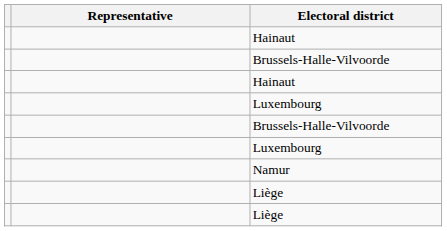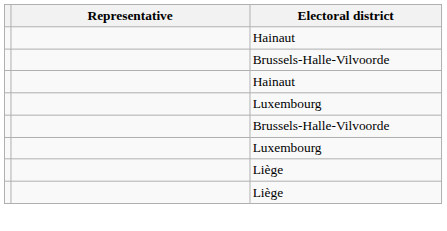 <table class="sortable wikitable" style="text-align:left; font-size:90%">
 <tr>
 <th></th>
 <th width="250">Representative</th>
 <th width="200">Electoral district</th>
 </tr>
 <tr>
 <td></td>
 <td align=left></td>
 <td>Hainaut</td>
 </tr>
 <tr>
 <td></td>
 <td align=left></td>
 <td>Brussels-Halle-Vilvoorde</td>
 </tr>
 <tr>
 <td></td>
 <td align=left></td>
 <td>Hainaut</td>
 </tr>
 <tr>
 <td></td>
 <td align=left></td>
 <td>Luxembourg</td>
 </tr>
 <tr>
 <td></td>
 <td align=left></td>
 <td>Brussels-Halle-Vilvoorde</td>
 </tr>
 <tr>
 <td></td>
 <td align=left></td>
 <td>Luxembourg</td>
 </tr>
 <tr>
 <td></td>
 <td align=left></td>
-<td>Namur</td>
-</tr>
-<tr>
-<td></td>
-<td align=left></td>
 <td>Liège</td>
 </tr>
 <tr>
 <td></td>
 <td align=left></td>
 <td>Liège</td>
 </tr>
 </table>
